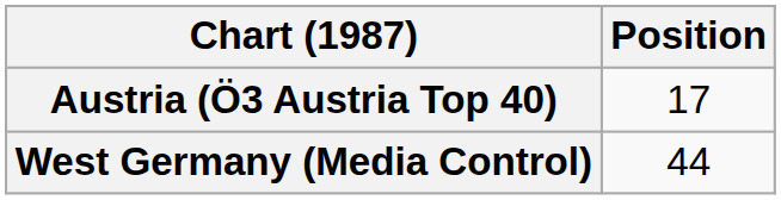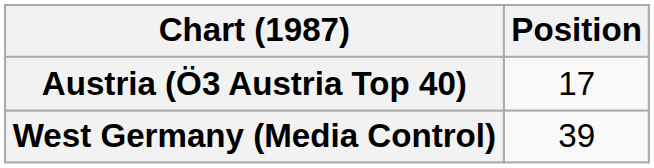 <table class="wikitable sortable plainrowheaders" style="text-align:center">
 <tr>
 <th scope="col">Chart (1987)</th>
 <th scope="col">Position</th>
 </tr>
 <tr>
 <th scope="row">Austria (Ö3 Austria Top 40)</th>
 <td>17</td>
 </tr>
 <tr>
 <th scope="row">West Germany (Media Control)</th>
-<td>44</td>
+<td>39</td>
 </tr>
 </table>
